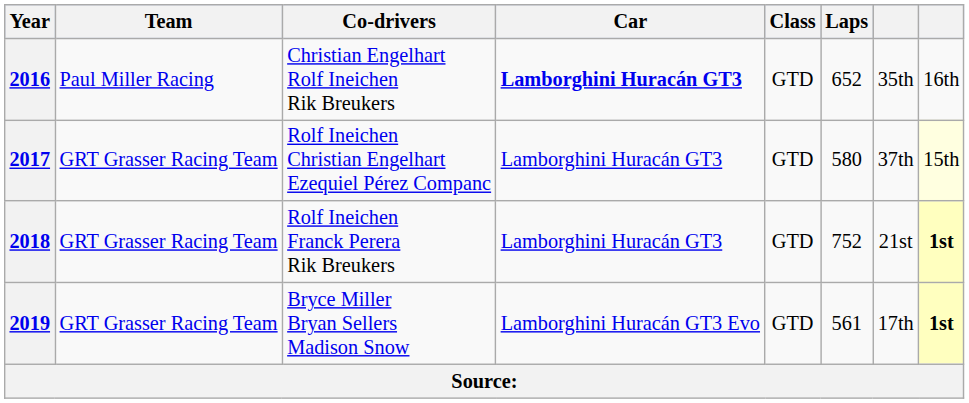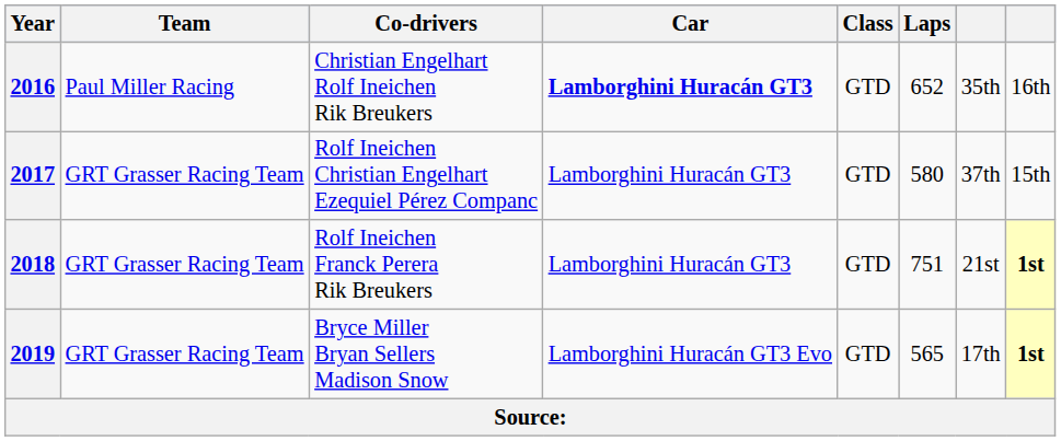 <table class="wikitable" style="text-align:center; font-size:90%;">
 <tr style="background:#ABBBDD;">
 <th>Year</th>
 <th>Team</th>
 <th>Co-drivers</th>
 <th>Car</th>
 <th>Class</th>
 <th>Laps</th>
 <th></th>
 <th></th>
 </tr>
 <tr>
 <th><a href='#'>2016</a></th>
 <td align="left" nowrap> <a href='#'>Paul Miller Racing</a></td>
 <td align="left" nowrap> <a href='#'>Christian Engelhart</a><br> <a href='#'>Rolf Ineichen</a><br> Rik Breukers</td>
 <td align="left" nowrap><strong><a href='#'>Lamborghini Huracán GT3</a></strong></td>
 <td>GTD</td>
 <td>652</td>
 <td>35th</td>
 <td>16th</td>
 </tr>
 <tr>
 <th><a href='#'>2017</a></th>
 <td align="left" nowrap> <a href='#'>GRT Grasser Racing Team</a></td>
 <td align="left" nowrap> <a href='#'>Rolf Ineichen</a><br> <a href='#'>Christian Engelhart</a><br> <a href='#'>Ezequiel Pérez Companc</a></td>
 <td align="left" nowrap><a href='#'>Lamborghini Huracán GT3</a></td>
 <td>GTD</td>
 <td>580</td>
 <td>37th</td>
-<td style="background: lightyellow;">15th</td>
+<td>15th</td>
 </tr>
 <tr>
 <th><a href='#'>2018</a></th>
 <td align="left" nowrap> <a href='#'>GRT Grasser Racing Team</a></td>
 <td align="left" nowrap> <a href='#'>Rolf Ineichen</a><br> <a href='#'>Franck Perera</a><br> Rik Breukers</td>
 <td align="left" nowrap><a href='#'>Lamborghini Huracán GT3</a></td>
 <td>GTD</td>
-<td>752</td>
+<td>751</td>
 <td>21st</td>
 <td style="background:#FFFFBF;"><strong>1st</strong></td>
 </tr>
 <tr>
 <th><a href='#'>2019</a></th>
 <td align="left" nowrap> <a href='#'>GRT Grasser Racing Team</a></td>
 <td align="left" nowrap> <a href='#'>Bryce Miller</a><br> <a href='#'>Bryan Sellers</a><br> <a href='#'>Madison Snow</a></td>
 <td align="left" nowrap><a href='#'>Lamborghini Huracán GT3 Evo</a></td>
 <td>GTD</td>
-<td>561</td>
+<td>565</td>
 <td>17th</td>
 <td style="background:#FFFFBF;"><strong>1st</strong></td>
 </tr>
 <tr>
 <th colspan="8">Source:</th>
 </tr>
 </table>
